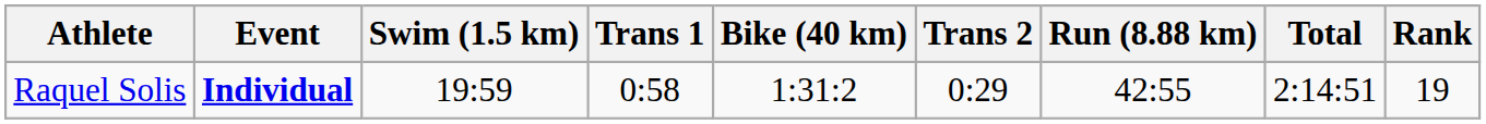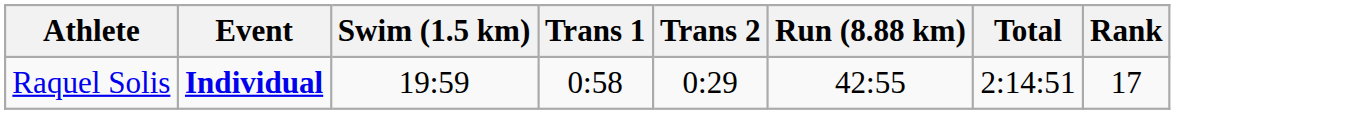 <table class="wikitable" style="font-size:90%">
 <tr>
 <th>Athlete</th>
 <th>Event</th>
 <th>Swim (1.5 km)</th>
 <th>Trans 1</th>
-<th>Bike (40 km)</th>
 <th>Trans 2</th>
 <th>Run (8.88 km)</th>
 <th>Total</th>
 <th>Rank</th>
 </tr>
 <tr align=center>
 <td align=left><a href='#'>Raquel Solis</a></td>
 <td align=left><strong><a href='#'>Individual</a></strong></td>
 <td>19:59</td>
 <td>0:58</td>
-<td>1:31:2</td>
 <td>0:29</td>
 <td>42:55</td>
 <td>2:14:51</td>
-<td>19</td>
+<td>17</td>
 </tr>
 </table>
